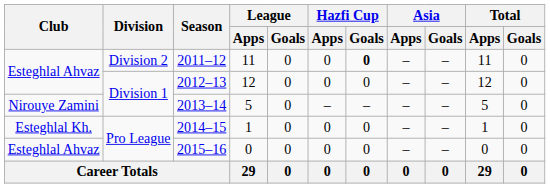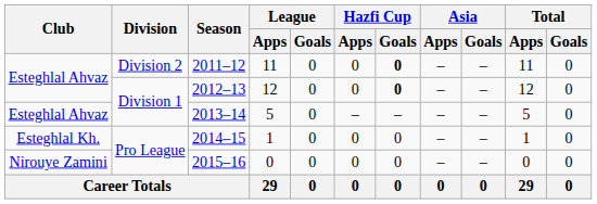 <table class="wikitable" style="text-align: center;">
 <tr>
 <th rowspan="2">Club</th>
 <th rowspan="2">Division</th>
 <th rowspan="2">Season</th>
 <th colspan="2">League</th>
 <th colspan="2"><a href='#'>Hazfi Cup</a></th>
 <th colspan="2"><a href='#'>Asia</a></th>
 <th colspan="2">Total</th>
 </tr>
 <tr>
 <th>Apps</th>
 <th>Goals</th>
 <th>Apps</th>
 <th>Goals</th>
 <th>Apps</th>
 <th>Goals</th>
 <th>Apps</th>
 <th>Goals</th>
 </tr>
 <tr>
 <td rowspan="2"><a href='#'>Esteghlal Ahvaz</a></td>
 <td><a href='#'>Division 2</a></td>
 <td><a href='#'>2011–12</a></td>
 <td>11</td>
 <td>0</td>
 <td>0</td>
 <td><strong>0</strong></td>
 <td>–</td>
 <td>–</td>
 <td>11</td>
 <td>0</td>
 </tr>
 <tr>
 <td rowspan="2"><a href='#'>Division 1</a></td>
 <td><a href='#'>2012–13</a></td>
 <td>12</td>
 <td>0</td>
 <td>0</td>
-<td>0</td>
+<td><strong>0</strong></td>
 <td>–</td>
 <td>–</td>
 <td>12</td>
 <td>0</td>
 </tr>
 <tr>
-<td><a href='#'>Nirouye Zamini</a></td>
+<td><a href='#'>Esteghlal Ahvaz</a></td>
 <td><a href='#'>2013–14</a></td>
 <td>5</td>
 <td>0</td>
 <td>–</td>
 <td>–</td>
 <td>–</td>
 <td>–</td>
 <td>5</td>
 <td>0</td>
 </tr>
 <tr>
 <td><a href='#'>Esteghlal Kh.</a></td>
 <td rowspan="2"><a href='#'>Pro League</a></td>
 <td><a href='#'>2014–15</a></td>
 <td>1</td>
 <td>0</td>
 <td>0</td>
 <td>0</td>
 <td>–</td>
 <td>–</td>
 <td>1</td>
 <td>0</td>
 </tr>
 <tr>
-<td><a href='#'>Esteghlal Ahvaz</a></td>
+<td><a href='#'>Nirouye Zamini</a></td>
 <td><a href='#'>2015–16</a></td>
 <td>0</td>
 <td>0</td>
 <td>0</td>
 <td>0</td>
 <td>–</td>
 <td>–</td>
 <td>0</td>
 <td>0</td>
 </tr>
 <tr>
 <th colspan=3>Career Totals</th>
 <th>29</th>
 <th>0</th>
 <th>0</th>
 <th>0</th>
 <th>0</th>
 <th>0</th>
 <th>29</th>
 <th>0</th>
 </tr>
 </table>
